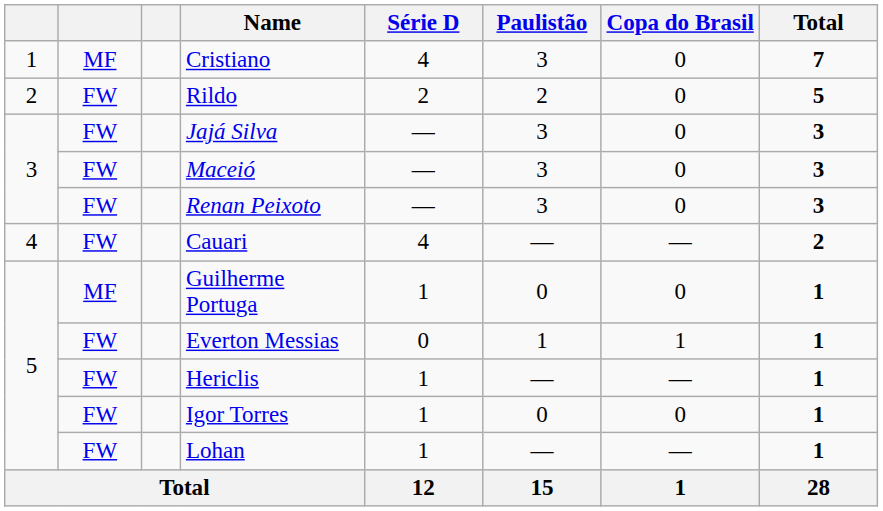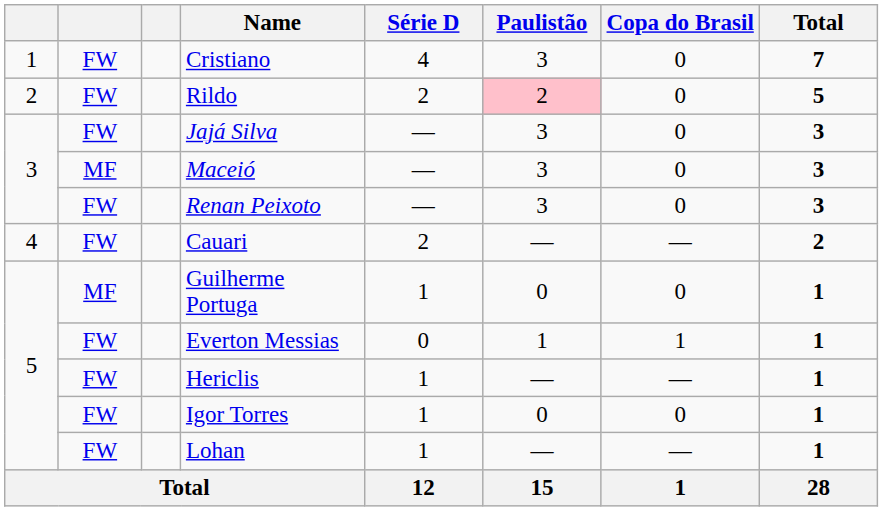 <table class="wikitable sortable" style="text-align:center;">
 <tr>
 <th width="30"></th>
 <th width="50"></th>
 <th width="20"></th>
 <th width="120">Name</th>
 <th width="75"><a href='#'>Série D</a></th>
 <th width="75"><a href='#'>Paulistão</a></th>
 <th><a href='#'>Copa do Brasil</a></th>
 <th width="75">Total</th>
 </tr>
 <tr>
 <td>1</td>
-<td><a href='#'>MF</a></td>
+<td><a href='#'>FW</a></td>
 <td></td>
 <td align=left><a href='#'>Cristiano</a></td>
 <td>4</td>
 <td>3</td>
 <td>0</td>
 <td><strong>7</strong></td>
 </tr>
 <tr>
 <td>2</td>
 <td><a href='#'>FW</a></td>
 <td></td>
 <td align=left><a href='#'>Rildo</a></td>
 <td>2</td>
-<td>2</td>
+<td style="background: pink;">2</td>
 <td>0</td>
 <td><strong>5</strong></td>
 </tr>
 <tr>
 <td rowspan="3">3</td>
 <td><a href='#'>FW</a></td>
 <td></td>
 <td align=left><em><a href='#'>Jajá Silva</a></em></td>
 <td>—</td>
 <td>3</td>
 <td>0</td>
 <td><strong>3</strong></td>
 </tr>
 <tr>
-<td><a href='#'>FW</a></td>
+<td><a href='#'>MF</a></td>
 <td></td>
 <td align=left><em><a href='#'>Maceió</a></em></td>
 <td>—</td>
 <td>3</td>
 <td>0</td>
 <td><strong>3</strong></td>
 </tr>
 <tr>
 <td><a href='#'>FW</a></td>
 <td></td>
 <td align=left><em><a href='#'>Renan Peixoto</a></em></td>
 <td>—</td>
 <td>3</td>
 <td>0</td>
 <td><strong>3</strong></td>
 </tr>
 <tr>
 <td>4</td>
 <td><a href='#'>FW</a></td>
 <td></td>
 <td align=left><a href='#'>Cauari</a></td>
-<td>4</td>
+<td>2</td>
 <td>—</td>
 <td>—</td>
 <td><strong>2</strong></td>
 </tr>
 <tr>
 <td rowspan="5">5</td>
 <td><a href='#'>MF</a></td>
 <td></td>
 <td align=left><a href='#'>Guilherme Portuga</a></td>
 <td>1</td>
 <td>0</td>
 <td>0</td>
 <td><strong>1</strong></td>
 </tr>
 <tr>
 <td><a href='#'>FW</a></td>
 <td></td>
 <td align=left><a href='#'>Everton Messias</a></td>
 <td>0</td>
 <td>1</td>
 <td>1</td>
 <td><strong>1</strong></td>
 </tr>
 <tr>
 <td><a href='#'>FW</a></td>
 <td></td>
 <td align=left><a href='#'>Hericlis</a></td>
 <td>1</td>
 <td>—</td>
 <td>—</td>
 <td><strong>1</strong></td>
 </tr>
 <tr>
 <td><a href='#'>FW</a></td>
 <td></td>
 <td align=left><a href='#'>Igor Torres</a></td>
 <td>1</td>
 <td>0</td>
 <td>0</td>
 <td><strong>1</strong></td>
 </tr>
 <tr>
 <td><a href='#'>FW</a></td>
 <td></td>
 <td align=left><a href='#'>Lohan</a></td>
 <td>1</td>
 <td>—</td>
 <td>—</td>
 <td><strong>1</strong></td>
 </tr>
 <tr>
 <th colspan=4>Total</th>
 <th><strong>12</strong></th>
 <th><strong>15</strong></th>
 <th><strong>1</strong></th>
 <th><strong>28</strong></th>
 </tr>
 </table>
